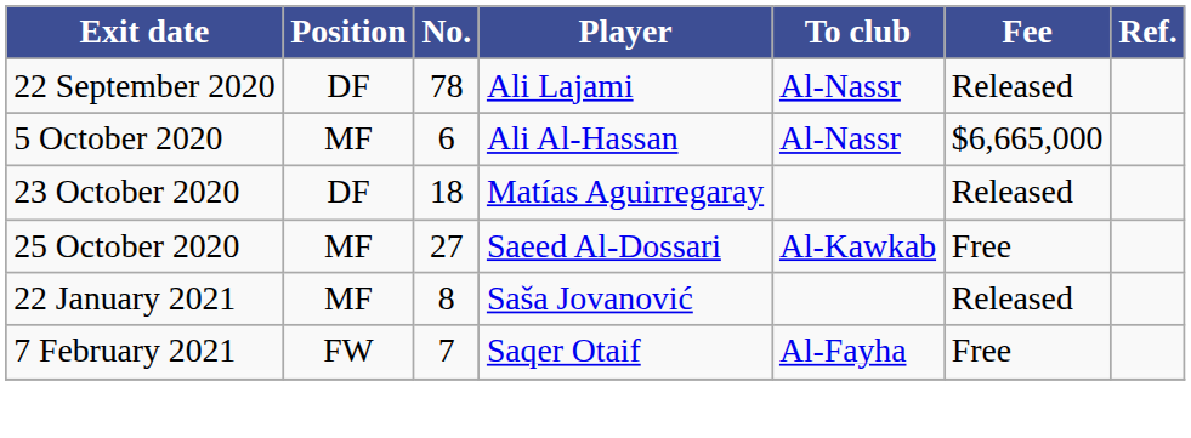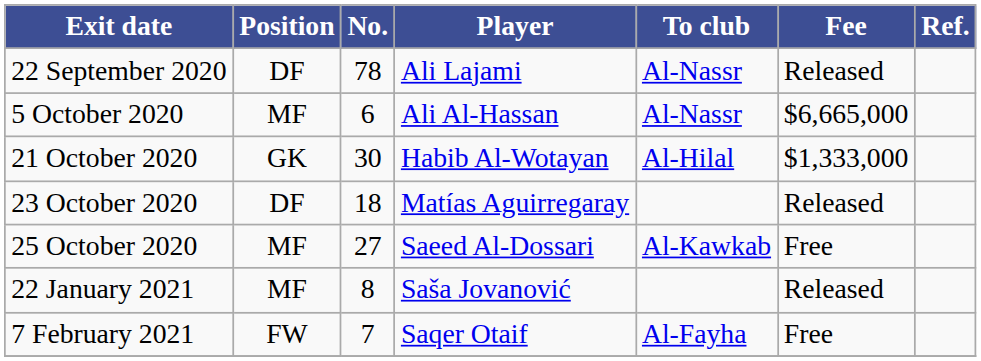 <table class="wikitable sortable">
 <tr>
 <th style="background:#3D4E94; color:#FFFFFF;"><strong>Exit date</strong></th>
 <th style="background:#3D4E94; color:#FFFFFF;"><strong>Position</strong></th>
 <th style="background:#3D4E94; color:#FFFFFF;"><strong>No.</strong></th>
 <th style="background:#3D4E94; color:#FFFFFF;"><strong>Player</strong></th>
 <th style="background:#3D4E94; color:#FFFFFF;"><strong>To club</strong></th>
 <th style="background:#3D4E94; color:#FFFFFF;"><strong>Fee</strong></th>
 <th style="background:#3D4E94; color:#FFFFFF;"><strong>Ref.</strong></th>
 </tr>
 <tr>
 <td>22 September 2020</td>
 <td style="text-align:center;">DF</td>
 <td style="text-align:center;">78</td>
 <td style="text-align:left;"> <a href='#'>Ali Lajami</a></td>
 <td style="text-align:left;"> <a href='#'>Al-Nassr</a></td>
 <td>Released</td>
 <td></td>
 </tr>
 <tr>
 <td>5 October 2020</td>
 <td style="text-align:center;">MF</td>
 <td style="text-align:center;">6</td>
 <td style="text-align:left;"> <a href='#'>Ali Al-Hassan</a></td>
 <td style="text-align:left;"> <a href='#'>Al-Nassr</a></td>
 <td>$6,665,000</td>
+<td></td>
+</tr>
+<tr>
+<td>21 October 2020</td>
+<td style="text-align:center;">GK</td>
+<td style="text-align:center;">30</td>
+<td style="text-align:left;"> <a href='#'>Habib Al-Wotayan</a></td>
+<td style="text-align:left;"> <a href='#'>Al-Hilal</a></td>
+<td>$1,333,000</td>
 <td></td>
 </tr>
 <tr>
 <td>23 October 2020</td>
 <td style="text-align:center;">DF</td>
 <td style="text-align:center;">18</td>
 <td style="text-align:left;"> <a href='#'>Matías Aguirregaray</a></td>
 <td style="text-align:left;"></td>
 <td>Released</td>
 <td></td>
 </tr>
 <tr>
 <td>25 October 2020</td>
 <td style="text-align:center;">MF</td>
 <td style="text-align:center;">27</td>
 <td style="text-align:left;"> <a href='#'>Saeed Al-Dossari</a></td>
 <td style="text-align:left;"> <a href='#'>Al-Kawkab</a></td>
 <td>Free</td>
 <td></td>
 </tr>
 <tr>
 <td>22 January 2021</td>
 <td style="text-align:center;">MF</td>
 <td style="text-align:center;">8</td>
 <td style="text-align:left;"> <a href='#'>Saša Jovanović</a></td>
 <td style="text-align:left;"></td>
 <td>Released</td>
 <td></td>
 </tr>
 <tr>
 <td>7 February 2021</td>
 <td style="text-align:center;">FW</td>
 <td style="text-align:center;">7</td>
 <td style="text-align:left;"> <a href='#'>Saqer Otaif</a></td>
 <td style="text-align:left;"> <a href='#'>Al-Fayha</a></td>
 <td>Free</td>
 <td></td>
 </tr>
 <tr>
 </tr>
 </table>
